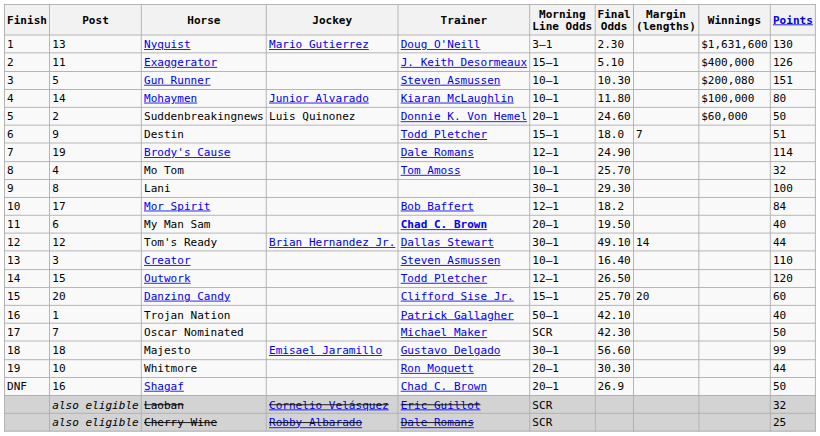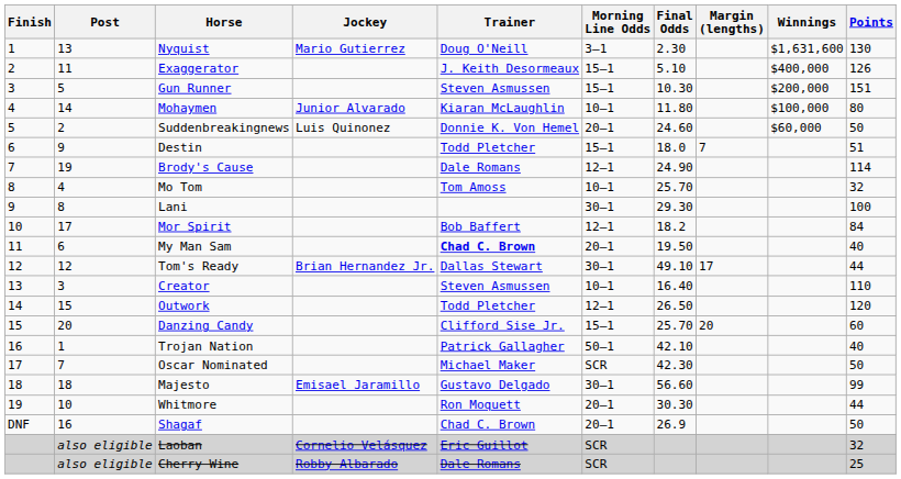 <table class="sortable wikitable">
 <tr>
 <th scope="col"><strong>Finish</strong></th>
 <th scope="col"><strong>Post</strong></th>
 <th scope="col"><strong>Horse</strong></th>
 <th scope="col"><strong>Jockey</strong></th>
 <th scope="col"><strong>Trainer</strong></th>
 <th scope="col"><strong>Morning <br>Line Odds</strong></th>
 <th scope="col"><strong>Final<br>Odds</strong></th>
 <th scope="col"><strong>Margin<br>(lengths)</strong></th>
 <th scope="col"><strong>Winnings</strong></th>
 <th scope="col"><strong><a href='#'>Points</a></strong></th>
 </tr>
 <tr>
 <td>1</td>
 <td>13</td>
 <td><a href='#'>Nyquist</a></td>
 <td><a href='#'>Mario Gutierrez</a></td>
 <td><a href='#'>Doug O'Neill</a></td>
 <td>3–1</td>
 <td>2.30</td>
 <td></td>
 <td>$1,631,600</td>
 <td>130</td>
 </tr>
 <tr>
 <td>2</td>
 <td>11</td>
 <td><a href='#'>Exaggerator</a></td>
 <td></td>
 <td><a href='#'>J. Keith Desormeaux</a></td>
 <td>15–1</td>
 <td>5.10</td>
 <td></td>
 <td>$400,000</td>
 <td>126</td>
 </tr>
 <tr>
 <td>3</td>
 <td>5</td>
 <td><a href='#'>Gun Runner</a></td>
 <td></td>
 <td><a href='#'>Steven Asmussen</a></td>
-<td>10–1</td>
+<td>15–1</td>
 <td>10.30</td>
 <td></td>
-<td>$200,080</td>
+<td>$200,000</td>
 <td>151</td>
 </tr>
 <tr>
 <td>4</td>
 <td>14</td>
 <td><a href='#'>Mohaymen</a></td>
 <td><a href='#'>Junior Alvarado</a></td>
 <td><a href='#'>Kiaran McLaughlin</a></td>
 <td>10–1</td>
 <td>11.80</td>
 <td></td>
 <td>$100,000</td>
 <td>80</td>
 </tr>
 <tr>
 <td>5</td>
 <td>2</td>
 <td>Suddenbreakingnews</td>
 <td>Luis Quinonez</td>
 <td><a href='#'>Donnie K. Von Hemel</a></td>
 <td>20–1</td>
 <td>24.60</td>
 <td></td>
 <td>$60,000</td>
 <td>50</td>
 </tr>
 <tr>
 <td>6</td>
 <td>9</td>
 <td>Destin</td>
 <td></td>
 <td><a href='#'>Todd Pletcher</a></td>
 <td>15–1</td>
 <td>18.0</td>
 <td>7</td>
 <td></td>
 <td>51</td>
 </tr>
 <tr>
 <td>7</td>
 <td>19</td>
 <td><a href='#'>Brody's Cause</a></td>
 <td></td>
 <td><a href='#'>Dale Romans</a></td>
 <td>12–1</td>
 <td>24.90</td>
 <td></td>
 <td></td>
 <td>114</td>
 </tr>
 <tr>
 <td>8</td>
 <td>4</td>
 <td>Mo Tom</td>
 <td></td>
 <td><a href='#'>Tom Amoss</a></td>
 <td>10–1</td>
 <td>25.70</td>
 <td></td>
 <td></td>
 <td>32</td>
 </tr>
 <tr>
 <td>9</td>
 <td>8</td>
 <td>Lani</td>
 <td></td>
 <td></td>
 <td>30–1</td>
 <td>29.30</td>
 <td></td>
 <td></td>
 <td>100</td>
 </tr>
 <tr>
 <td>10</td>
 <td>17</td>
 <td><a href='#'>Mor Spirit</a></td>
 <td></td>
 <td><a href='#'>Bob Baffert</a></td>
 <td>12–1</td>
 <td>18.2</td>
 <td></td>
 <td></td>
 <td>84</td>
 </tr>
 <tr>
 <td>11</td>
 <td>6</td>
 <td>My Man Sam</td>
 <td></td>
 <td><strong><a href='#'>Chad C. Brown</a></strong></td>
 <td>20–1</td>
 <td>19.50</td>
 <td></td>
 <td></td>
 <td>40</td>
 </tr>
 <tr>
 <td>12</td>
 <td>12</td>
 <td>Tom's Ready</td>
 <td><a href='#'>Brian Hernandez Jr.</a></td>
 <td><a href='#'>Dallas Stewart</a></td>
 <td>30–1</td>
 <td>49.10</td>
-<td>14</td>
+<td>17</td>
 <td></td>
 <td>44</td>
 </tr>
 <tr>
 <td>13</td>
 <td>3</td>
 <td><a href='#'>Creator</a></td>
 <td></td>
 <td><a href='#'>Steven Asmussen</a></td>
 <td>10–1</td>
 <td>16.40</td>
 <td></td>
 <td></td>
 <td>110</td>
 </tr>
 <tr>
 <td>14</td>
 <td>15</td>
 <td><a href='#'>Outwork</a></td>
 <td></td>
 <td><a href='#'>Todd Pletcher</a></td>
 <td>12–1</td>
 <td>26.50</td>
 <td></td>
 <td></td>
 <td>120</td>
 </tr>
 <tr>
 <td>15</td>
 <td>20</td>
 <td><a href='#'>Danzing Candy</a></td>
 <td></td>
 <td><a href='#'>Clifford Sise Jr.</a></td>
 <td>15–1</td>
 <td>25.70</td>
 <td>20</td>
 <td></td>
 <td>60</td>
 </tr>
 <tr>
 <td>16</td>
 <td>1</td>
 <td>Trojan Nation</td>
 <td></td>
 <td><a href='#'>Patrick Gallagher</a></td>
 <td>50–1</td>
 <td>42.10</td>
 <td></td>
 <td></td>
 <td>40</td>
 </tr>
 <tr>
 <td>17</td>
 <td>7</td>
 <td>Oscar Nominated</td>
 <td></td>
 <td><a href='#'>Michael Maker</a></td>
 <td>SCR</td>
 <td>42.30</td>
 <td></td>
 <td></td>
 <td>50</td>
 </tr>
 <tr>
 <td>18</td>
 <td>18</td>
 <td>Majesto</td>
 <td><a href='#'>Emisael Jaramillo</a></td>
 <td><a href='#'>Gustavo Delgado</a></td>
 <td>30–1</td>
 <td>56.60</td>
 <td></td>
 <td></td>
 <td>99</td>
 </tr>
 <tr>
 <td>19</td>
 <td>10</td>
 <td>Whitmore</td>
 <td></td>
 <td><a href='#'>Ron Moquett</a></td>
 <td>20–1</td>
 <td>30.30</td>
 <td></td>
 <td></td>
 <td>44</td>
 </tr>
 <tr>
 <td>DNF</td>
 <td>16</td>
 <td><a href='#'>Shagaf</a></td>
 <td></td>
 <td><a href='#'>Chad C. Brown</a></td>
 <td>20–1</td>
 <td>26.9</td>
 <td></td>
 <td></td>
 <td>50</td>
 </tr>
 <tr bgcolor="lightgray">
 <td></td>
 <td><em>also eligible</em></td>
 <td><s>Laoban</s></td>
 <td><s><a href='#'>Cornelio Velásquez</a></s></td>
 <td><s><a href='#'>Eric Guillot</a></s></td>
 <td>SCR</td>
 <td></td>
 <td></td>
 <td></td>
 <td>32</td>
 </tr>
 <tr bgcolor="lightgray">
 <td></td>
 <td><em>also eligible</em></td>
 <td><s>Cherry Wine</s></td>
 <td><s><a href='#'>Robby Albarado</a></s></td>
 <td><s><a href='#'>Dale Romans</a></s></td>
 <td>SCR</td>
 <td></td>
 <td></td>
 <td></td>
 <td>25</td>
 </tr>
 </table>
